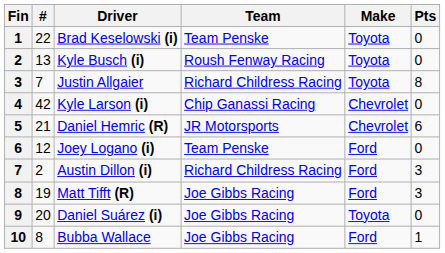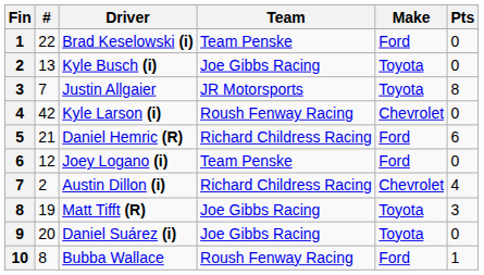 <table class="wikitable" style="font-size:95%">
 <tr>
 <th>Fin</th>
 <th>#</th>
 <th>Driver</th>
 <th>Team</th>
 <th>Make</th>
 <th>Pts</th>
 </tr>
 <tr>
 <th>1</th>
 <td>22</td>
 <td><a href='#'>Brad Keselowski</a> <strong>(i)</strong></td>
 <td><a href='#'>Team Penske</a></td>
-<td><a href='#'>Toyota</a></td>
+<td><a href='#'>Ford</a></td>
 <td>0</td>
 </tr>
 <tr>
 <th>2</th>
 <td>13</td>
 <td><a href='#'>Kyle Busch</a> <strong>(i)</strong></td>
-<td><a href='#'>Roush Fenway Racing</a></td>
+<td><a href='#'>Joe Gibbs Racing</a></td>
 <td><a href='#'>Toyota</a></td>
 <td>0</td>
 </tr>
 <tr>
 <th>3</th>
 <td>7</td>
 <td><a href='#'>Justin Allgaier</a></td>
-<td><a href='#'>Richard Childress Racing</a></td>
+<td><a href='#'>JR Motorsports</a></td>
 <td><a href='#'>Toyota</a></td>
 <td>8</td>
 </tr>
 <tr>
 <th>4</th>
 <td>42</td>
 <td><a href='#'>Kyle Larson</a> <strong>(i)</strong></td>
-<td><a href='#'>Chip Ganassi Racing</a></td>
+<td><a href='#'>Roush Fenway Racing</a></td>
 <td><a href='#'>Chevrolet</a></td>
 <td>0</td>
 </tr>
 <tr>
 <th>5</th>
 <td>21</td>
 <td><a href='#'>Daniel Hemric</a> <strong>(R)</strong></td>
-<td><a href='#'>JR Motorsports</a></td>
-<td><a href='#'>Chevrolet</a></td>
+<td><a href='#'>Richard Childress Racing</a></td>
+<td><a href='#'>Ford</a></td>
 <td>6</td>
 </tr>
 <tr>
 <th>6</th>
 <td>12</td>
 <td><a href='#'>Joey Logano</a> <strong>(i)</strong></td>
 <td><a href='#'>Team Penske</a></td>
 <td><a href='#'>Ford</a></td>
 <td>0</td>
 </tr>
 <tr>
 <th>7</th>
 <td>2</td>
 <td><a href='#'>Austin Dillon</a> <strong>(i)</strong></td>
 <td><a href='#'>Richard Childress Racing</a></td>
-<td><a href='#'>Ford</a></td>
-<td>3</td>
+<td><a href='#'>Chevrolet</a></td>
+<td>4</td>
 </tr>
 <tr>
 <th>8</th>
 <td>19</td>
 <td><a href='#'>Matt Tifft</a> <strong>(R)</strong></td>
 <td><a href='#'>Joe Gibbs Racing</a></td>
-<td><a href='#'>Ford</a></td>
+<td><a href='#'>Toyota</a></td>
 <td>3</td>
 </tr>
 <tr>
 <th>9</th>
 <td>20</td>
 <td><a href='#'>Daniel Suárez</a> <strong>(i)</strong></td>
 <td><a href='#'>Joe Gibbs Racing</a></td>
 <td><a href='#'>Toyota</a></td>
 <td>0</td>
 </tr>
 <tr>
 <th>10</th>
 <td>8</td>
 <td><a href='#'>Bubba Wallace</a></td>
-<td><a href='#'>Joe Gibbs Racing</a></td>
+<td><a href='#'>Roush Fenway Racing</a></td>
 <td><a href='#'>Ford</a></td>
 <td>1</td>
 </tr>
 </table>
